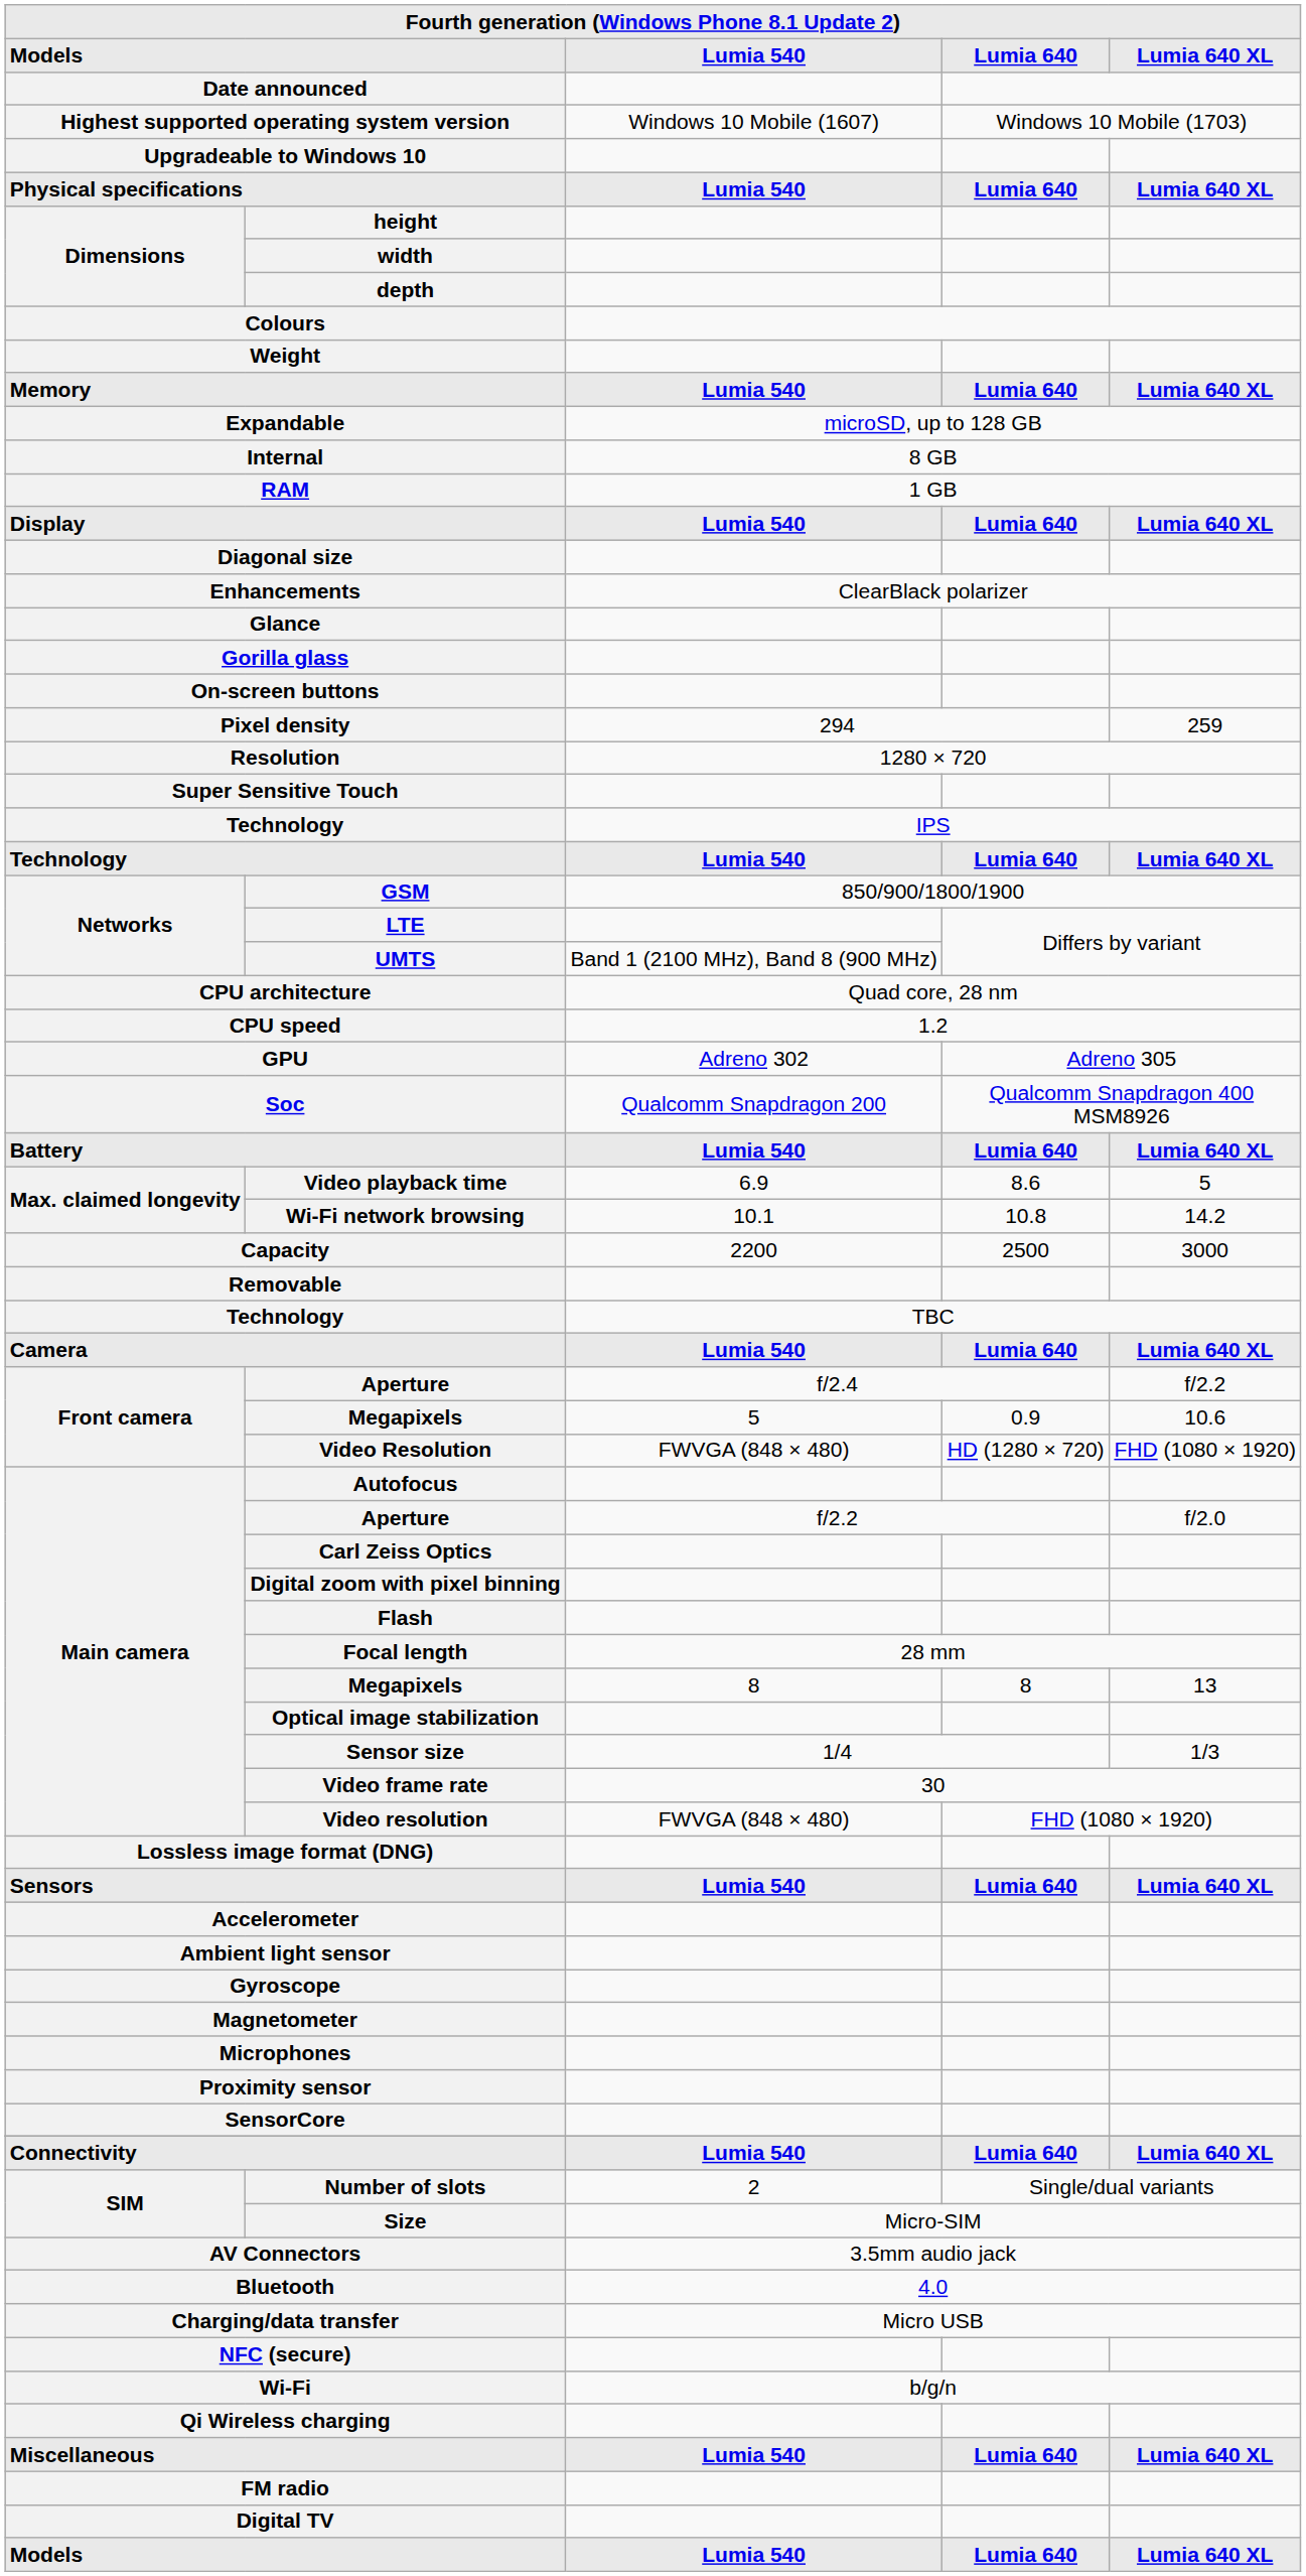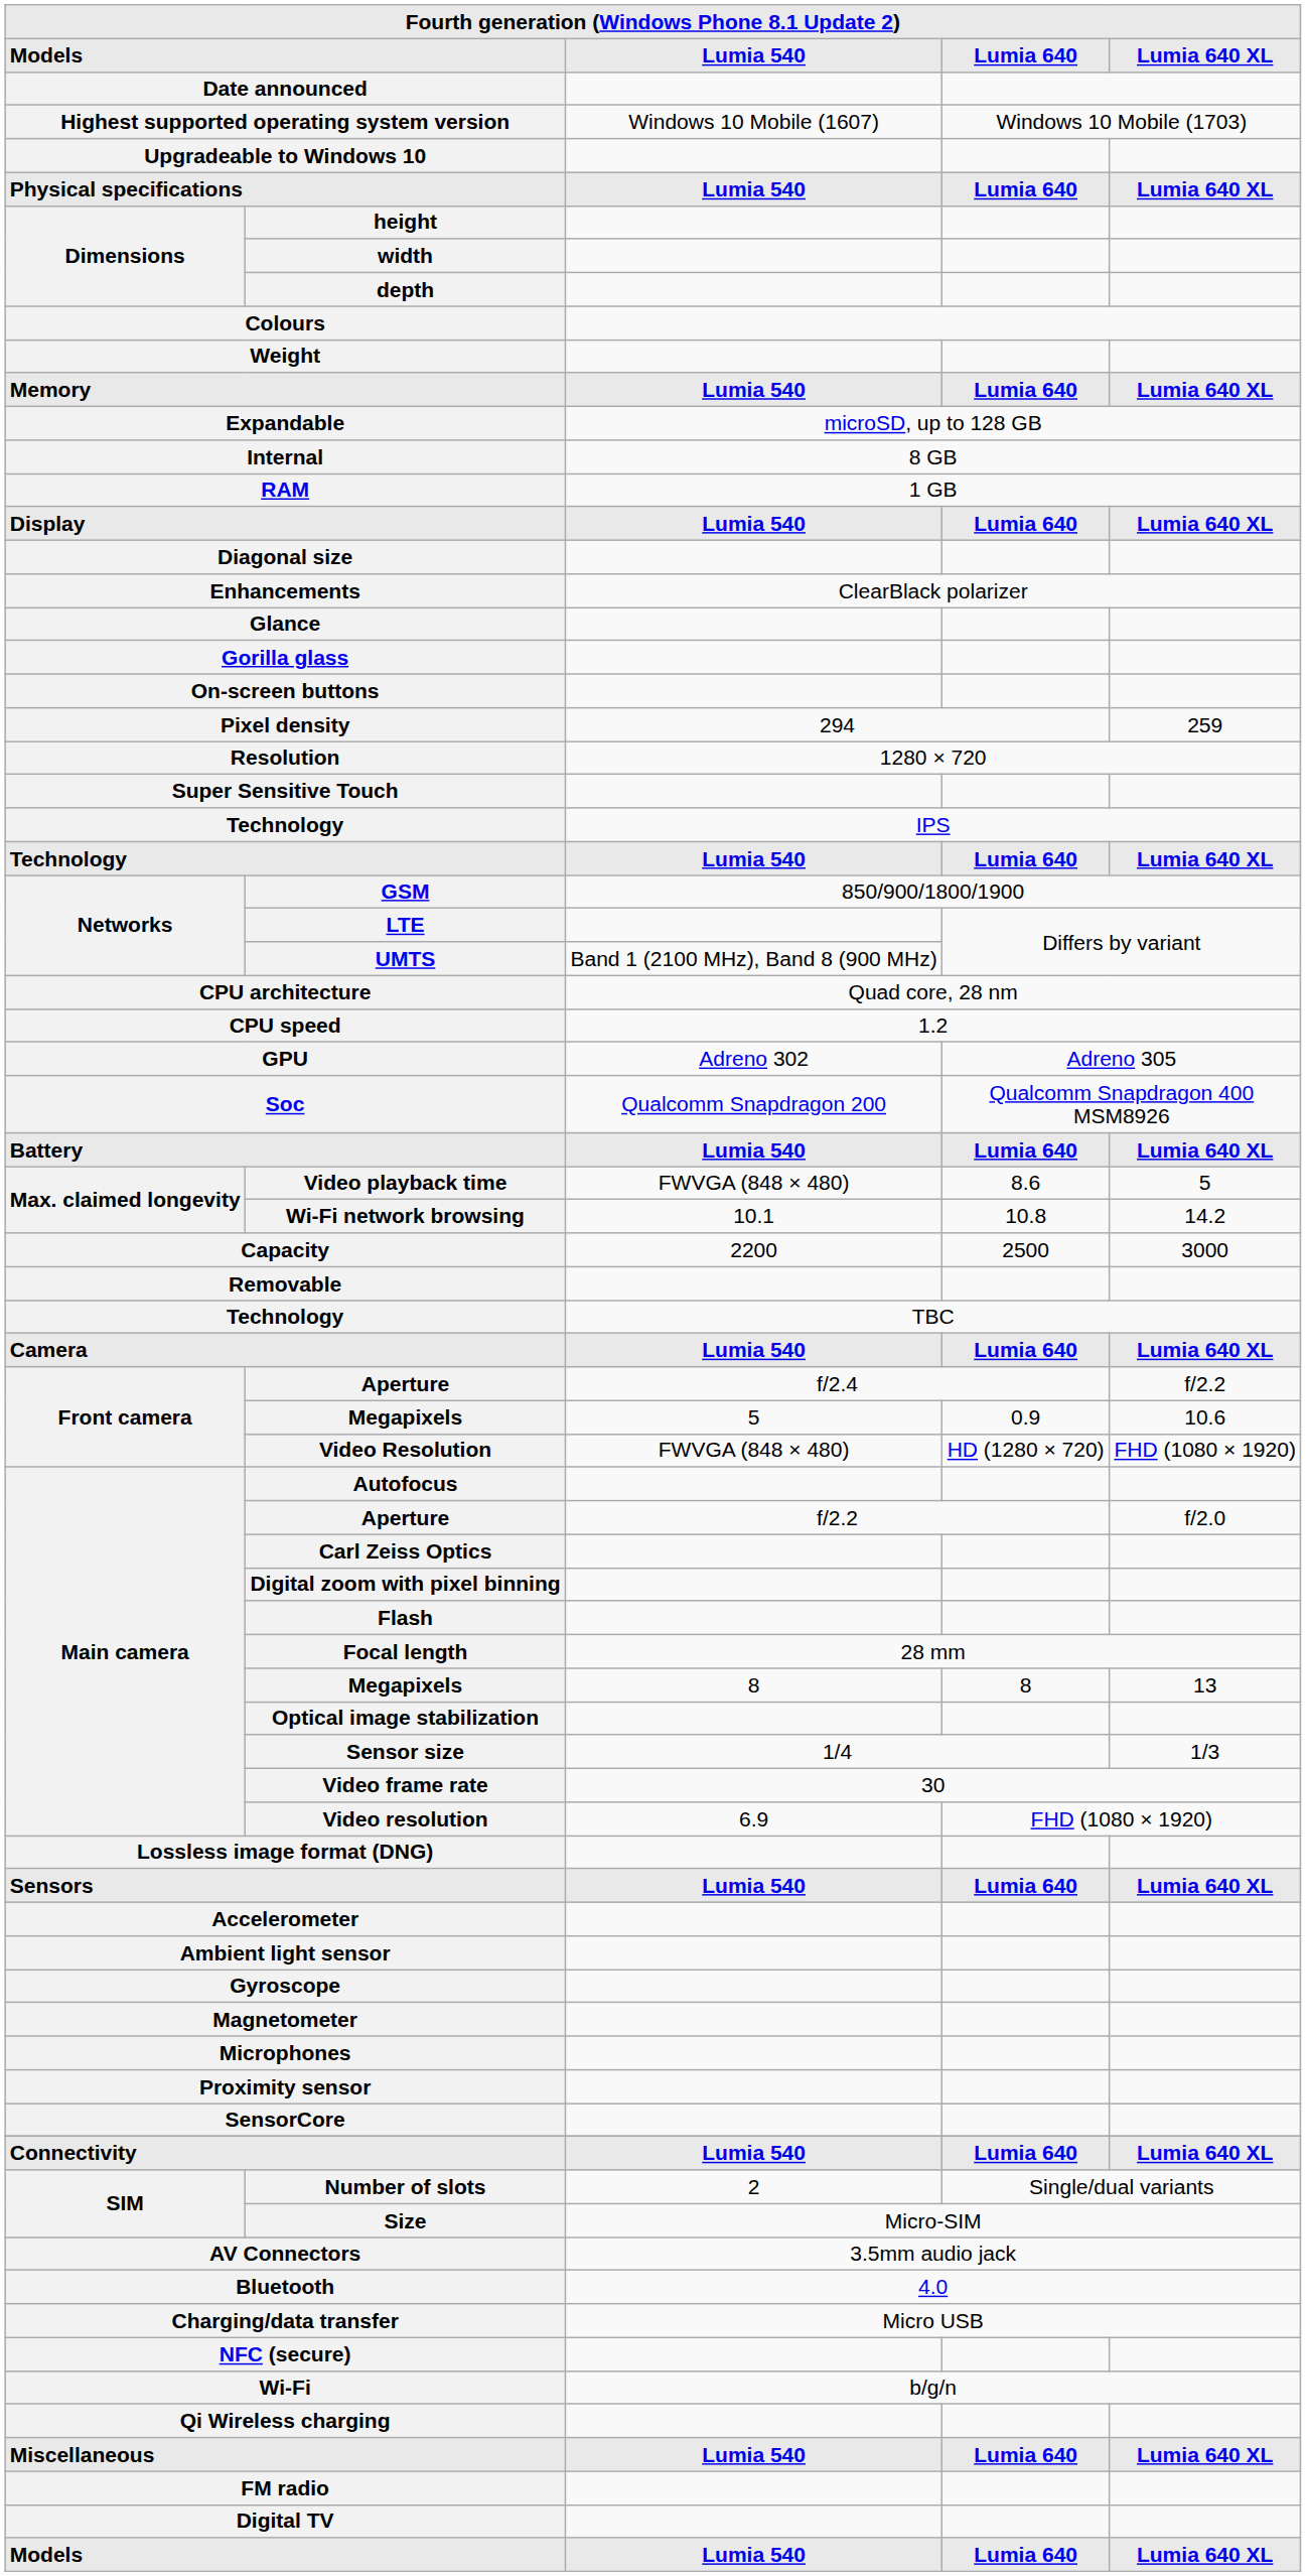 <table class="wikitable collapsible collapsed" style="margin:auto; text-align:center; width:auto; font-size:90%">
 <tr>
 <th style="background:#e9e9e9;" colspan=99>Fourth generation (<a href='#'>Windows Phone 8.1 Update 2</a>)</th>
 </tr>
 <tr style="background:#e9e9e9; white-space:nowrap;">
 <td colspan=2 style="text-align:left;"><strong>Models</strong></td>
 <td><strong><a href='#'>Lumia 540</a></strong></td>
 <td><strong><a href='#'>Lumia 640</a></strong></td>
 <td><strong><a href='#'>Lumia 640 XL</a></strong></td>
 </tr>
 <tr>
 <th colspan=2>Date announced</th>
 <td colspan=1></td>
 <td colspan=2></td>
 </tr>
 <tr>
 <th colspan=2>Highest supported operating system version</th>
 <td colspan=1>Windows 10 Mobile (1607)</td>
 <td colspan=2>Windows 10 Mobile (1703)</td>
 </tr>
 <tr>
 <th colspan=2>Upgradeable to Windows 10</th>
 <td></td>
 <td></td>
 <td></td>
 </tr>
 <tr style="background:#e9e9e9;">
 <td colspan=2 style="text-align:left;"><strong>Physical specifications</strong></td>
 <td><strong><a href='#'>Lumia 540</a></strong></td>
 <td><strong><a href='#'>Lumia 640</a></strong></td>
 <td><strong><a href='#'>Lumia 640 XL</a></strong></td>
 </tr>
 <tr>
 <th rowspan=3>Dimensions <br> </th>
 <th>height</th>
 <td></td>
 <td></td>
 <td></td>
 </tr>
 <tr>
 <th>width</th>
 <td></td>
 <td></td>
 <td></td>
 </tr>
 <tr>
 <th>depth</th>
 <td></td>
 <td></td>
 <td></td>
 </tr>
 <tr>
 <th colspan=2>Colours</th>
 <td colspan=3>   </td>
 </tr>
 <tr>
 <th colspan=2>Weight <br> </th>
 <td></td>
 <td></td>
 <td></td>
 </tr>
 <tr style="background:#e9e9e9;">
 <td colspan=2 style="text-align:left;"><strong>Memory</strong></td>
 <td><strong><a href='#'>Lumia 540</a></strong></td>
 <td><strong><a href='#'>Lumia 640</a></strong></td>
 <td><strong><a href='#'>Lumia 640 XL</a></strong></td>
 </tr>
 <tr>
 <th colspan=2>Expandable</th>
 <td colspan=3><a href='#'>microSD</a>, up to 128 GB</td>
 </tr>
 <tr>
 <th colspan=2>Internal</th>
 <td colspan=3>8 GB</td>
 </tr>
 <tr>
 <th colspan=2><a href='#'>RAM</a></th>
 <td colspan=3>1 GB</td>
 </tr>
 <tr style="background:#e9e9e9;">
 <td colspan=2 style="text-align:left;"><strong>Display</strong></td>
 <td><strong><a href='#'>Lumia 540</a></strong></td>
 <td><strong><a href='#'>Lumia 640</a></strong></td>
 <td><strong><a href='#'>Lumia 640 XL</a></strong></td>
 </tr>
 <tr>
 <th colspan=2>Diagonal size <br> </th>
 <td></td>
 <td></td>
 <td></td>
 </tr>
 <tr>
 <th colspan=2>Enhancements</th>
 <td colspan=3>ClearBlack polarizer</td>
 </tr>
 <tr>
 <th colspan=2>Glance</th>
 <td></td>
 <td></td>
 <td></td>
 </tr>
 <tr>
 <th colspan=2><a href='#'>Gorilla glass</a></th>
 <td></td>
 <td></td>
 <td></td>
 </tr>
 <tr>
 <th colspan=2>On-screen buttons</th>
 <td></td>
 <td></td>
 <td></td>
 </tr>
 <tr>
 <th colspan=2>Pixel density <br> </th>
 <td colspan=2>294</td>
 <td>259</td>
 </tr>
 <tr>
 <th colspan=2>Resolution <br> </th>
 <td colspan=3>1280 × 720</td>
 </tr>
 <tr>
 <th colspan=2>Super Sensitive Touch</th>
 <td></td>
 <td></td>
 <td></td>
 </tr>
 <tr>
 <th colspan=2>Technology</th>
 <td colspan=3><a href='#'>IPS</a></td>
 </tr>
 <tr style="background:#e9e9e9;">
 <td colspan=2 style="text-align:left;"><strong>Technology</strong></td>
 <td><strong><a href='#'>Lumia 540</a></strong></td>
 <td><strong><a href='#'>Lumia 640</a></strong></td>
 <td><strong><a href='#'>Lumia 640 XL</a></strong></td>
 </tr>
 <tr>
 <th rowspan=3>Networks</th>
 <th><a href='#'>GSM</a></th>
 <td colspan=3>850/900/1800/1900</td>
 </tr>
 <tr>
 <th><a href='#'>LTE</a></th>
 <td></td>
 <td colspan=2 rowspan=2>Differs by variant</td>
 </tr>
 <tr>
 <th><a href='#'>UMTS</a></th>
 <td>Band 1 (2100 MHz), Band 8 (900 MHz)</td>
 </tr>
 <tr>
 <th colspan=2>CPU architecture</th>
 <td colspan=3>Quad core, 28 nm</td>
 </tr>
 <tr>
 <th colspan=2>CPU speed <br> </th>
 <td colspan=3>1.2</td>
 </tr>
 <tr>
 <th colspan=2>GPU</th>
 <td colspan=1><a href='#'>Adreno</a> 302</td>
 <td colspan=2><a href='#'>Adreno</a> 305</td>
 </tr>
 <tr>
 <th colspan=2><a href='#'>Soc</a></th>
 <td colspan=1><a href='#'>Qualcomm Snapdragon 200</a></td>
 <td colspan=2><a href='#'>Qualcomm Snapdragon 400</a> <br> MSM8926</td>
 </tr>
 <tr style="background:#e9e9e9;">
 <td colspan=2 style="text-align:left;"><strong>Battery</strong></td>
 <td><strong><a href='#'>Lumia 540</a></strong></td>
 <td><strong><a href='#'>Lumia 640</a></strong></td>
 <td><strong><a href='#'>Lumia 640 XL</a></strong></td>
 </tr>
 <tr>
 <th rowspan=2>Max. claimed longevity <br> </th>
 <th>Video playback time</th>
-<td>6.9</td>
+<td colspan=1>FWVGA (848 × 480)</td>
 <td>8.6</td>
 <td>5</td>
 </tr>
 <tr>
 <th>Wi-Fi network browsing</th>
 <td>10.1</td>
 <td>10.8</td>
 <td>14.2</td>
 </tr>
 <tr>
 <th colspan=2>Capacity <br> </th>
 <td>2200</td>
 <td>2500</td>
 <td>3000</td>
 </tr>
 <tr>
 <th colspan=2>Removable</th>
 <td></td>
 <td></td>
 <td></td>
 </tr>
 <tr>
 <th colspan=2>Technology</th>
 <td colspan=3>TBC</td>
 </tr>
 <tr style="background:#e9e9e9;">
 <td colspan=2 style="text-align:left;"><strong>Camera</strong></td>
 <td><strong><a href='#'>Lumia 540</a></strong></td>
 <td><strong><a href='#'>Lumia 640</a></strong></td>
 <td><strong><a href='#'>Lumia 640 XL</a></strong></td>
 </tr>
 <tr>
 <th rowspan=3>Front camera</th>
 <th>Aperture</th>
 <td colspan=2>f/2.4</td>
 <td colspan=3>f/2.2</td>
 </tr>
 <tr>
 <th>Megapixels</th>
 <td>5</td>
 <td>0.9</td>
 <td>10.6</td>
 </tr>
 <tr>
 <th>Video Resolution</th>
 <td>FWVGA (848 × 480)</td>
 <td><a href='#'>HD</a> (1280 × 720)</td>
 <td><a href='#'>FHD</a> (1080 × 1920)</td>
 </tr>
 <tr>
 <th rowspan=11>Main camera</th>
 <th>Autofocus</th>
 <td></td>
 <td></td>
 <td></td>
 </tr>
 <tr>
 <th>Aperture</th>
 <td colspan=2>f/2.2</td>
 <td colspan=3>f/2.0</td>
 </tr>
 <tr>
 <th>Carl Zeiss Optics</th>
 <td></td>
 <td></td>
 <td></td>
 </tr>
 <tr>
 <th>Digital zoom with pixel binning</th>
 <td></td>
 <td></td>
 <td></td>
 </tr>
 <tr>
 <th>Flash</th>
 <td></td>
 <td></td>
 <td></td>
 </tr>
 <tr>
 <th>Focal length <br> </th>
 <td colspan=3>28 mm</td>
 </tr>
 <tr>
 <th>Megapixels</th>
 <td>8</td>
 <td>8</td>
 <td>13</td>
 </tr>
 <tr>
 <th>Optical image stabilization</th>
 <td></td>
 <td></td>
 <td></td>
 </tr>
 <tr>
 <th>Sensor size <br> </th>
 <td colspan=2>1/4</td>
 <td colspan=3>1/3</td>
 </tr>
 <tr>
 <th>Video frame rate <br> </th>
 <td colspan=3>30</td>
 </tr>
 <tr>
 <th>Video resolution</th>
-<td colspan=1>FWVGA (848 × 480)</td>
+<td>6.9</td>
 <td colspan=2><a href='#'>FHD</a> (1080 × 1920)</td>
 </tr>
 <tr>
 <th colspan=2>Lossless image format (DNG)</th>
 <td></td>
 <td></td>
 <td></td>
 </tr>
 <tr style="background:#e9e9e9;">
 <td colspan=2 style="text-align:left;"><strong>Sensors</strong></td>
 <td><strong><a href='#'>Lumia 540</a></strong></td>
 <td><strong><a href='#'>Lumia 640</a></strong></td>
 <td><strong><a href='#'>Lumia 640 XL</a></strong></td>
 </tr>
 <tr>
 <th colspan=2>Accelerometer</th>
 <td></td>
 <td></td>
 <td></td>
 </tr>
 <tr>
 <th colspan=2>Ambient light sensor</th>
 <td></td>
 <td></td>
 <td></td>
 </tr>
 <tr>
 <th colspan=2>Gyroscope</th>
 <td></td>
 <td></td>
 <td></td>
 </tr>
 <tr>
 <th colspan=2>Magnetometer</th>
 <td></td>
 <td></td>
 <td></td>
 </tr>
 <tr>
 <th colspan=2>Microphones</th>
 <td></td>
 <td></td>
 <td></td>
 </tr>
 <tr>
 <th colspan=2>Proximity sensor</th>
 <td></td>
 <td></td>
 <td></td>
 </tr>
 <tr>
 <th colspan=2>SensorCore</th>
 <td></td>
 <td></td>
 <td></td>
 </tr>
 <tr>
 </tr>
 <tr style="background:#e9e9e9;">
 <td colspan=2 style="text-align:left;"><strong>Connectivity</strong></td>
 <td><strong><a href='#'>Lumia 540</a></strong></td>
 <td><strong><a href='#'>Lumia 640</a></strong></td>
 <td><strong><a href='#'>Lumia 640 XL</a></strong></td>
 </tr>
 <tr>
 <th rowspan=2>SIM</th>
 <th>Number of slots</th>
 <td colspan=1>2</td>
 <td colspan=2>Single/dual variants</td>
 </tr>
 <tr>
 <th>Size</th>
 <td colspan=3>Micro-SIM</td>
 </tr>
 <tr>
 <th colspan=2>AV Connectors</th>
 <td colspan=3>3.5mm audio jack</td>
 </tr>
 <tr>
 <th colspan=2>Bluetooth</th>
 <td colspan=3><a href='#'>4.0</a></td>
 </tr>
 <tr>
 <th colspan=2>Charging/data transfer</th>
 <td colspan=3>Micro USB</td>
 </tr>
 <tr>
 <th colspan=2><a href='#'>NFC</a> (secure)</th>
 <td></td>
 <td></td>
 <td></td>
 </tr>
 <tr>
 <th colspan=2>Wi-Fi</th>
 <td colspan=3>b/g/n</td>
 </tr>
 <tr>
 <th colspan=2>Qi Wireless charging</th>
 <td></td>
 <td></td>
 <td></td>
 </tr>
 <tr style="background:#e9e9e9;">
 <td colspan=2 style="text-align:left;"><strong>Miscellaneous</strong></td>
 <td><strong><a href='#'>Lumia 540</a></strong></td>
 <td><strong><a href='#'>Lumia 640</a></strong></td>
 <td><strong><a href='#'>Lumia 640 XL</a></strong></td>
 </tr>
 <tr>
 <th colspan=2>FM radio</th>
 <td></td>
 <td></td>
 <td></td>
 </tr>
 <tr>
 <th colspan=2>Digital TV</th>
 <td></td>
 <td></td>
 <td></td>
 </tr>
 <tr style="background:#e9e9e9;">
 <td colspan=2 style="text-align:left;"><strong>Models</strong></td>
 <td><strong><a href='#'>Lumia 540</a></strong></td>
 <td><strong><a href='#'>Lumia 640</a></strong></td>
 <td><strong><a href='#'>Lumia 640 XL</a></strong></td>
 </tr>
 </table>
